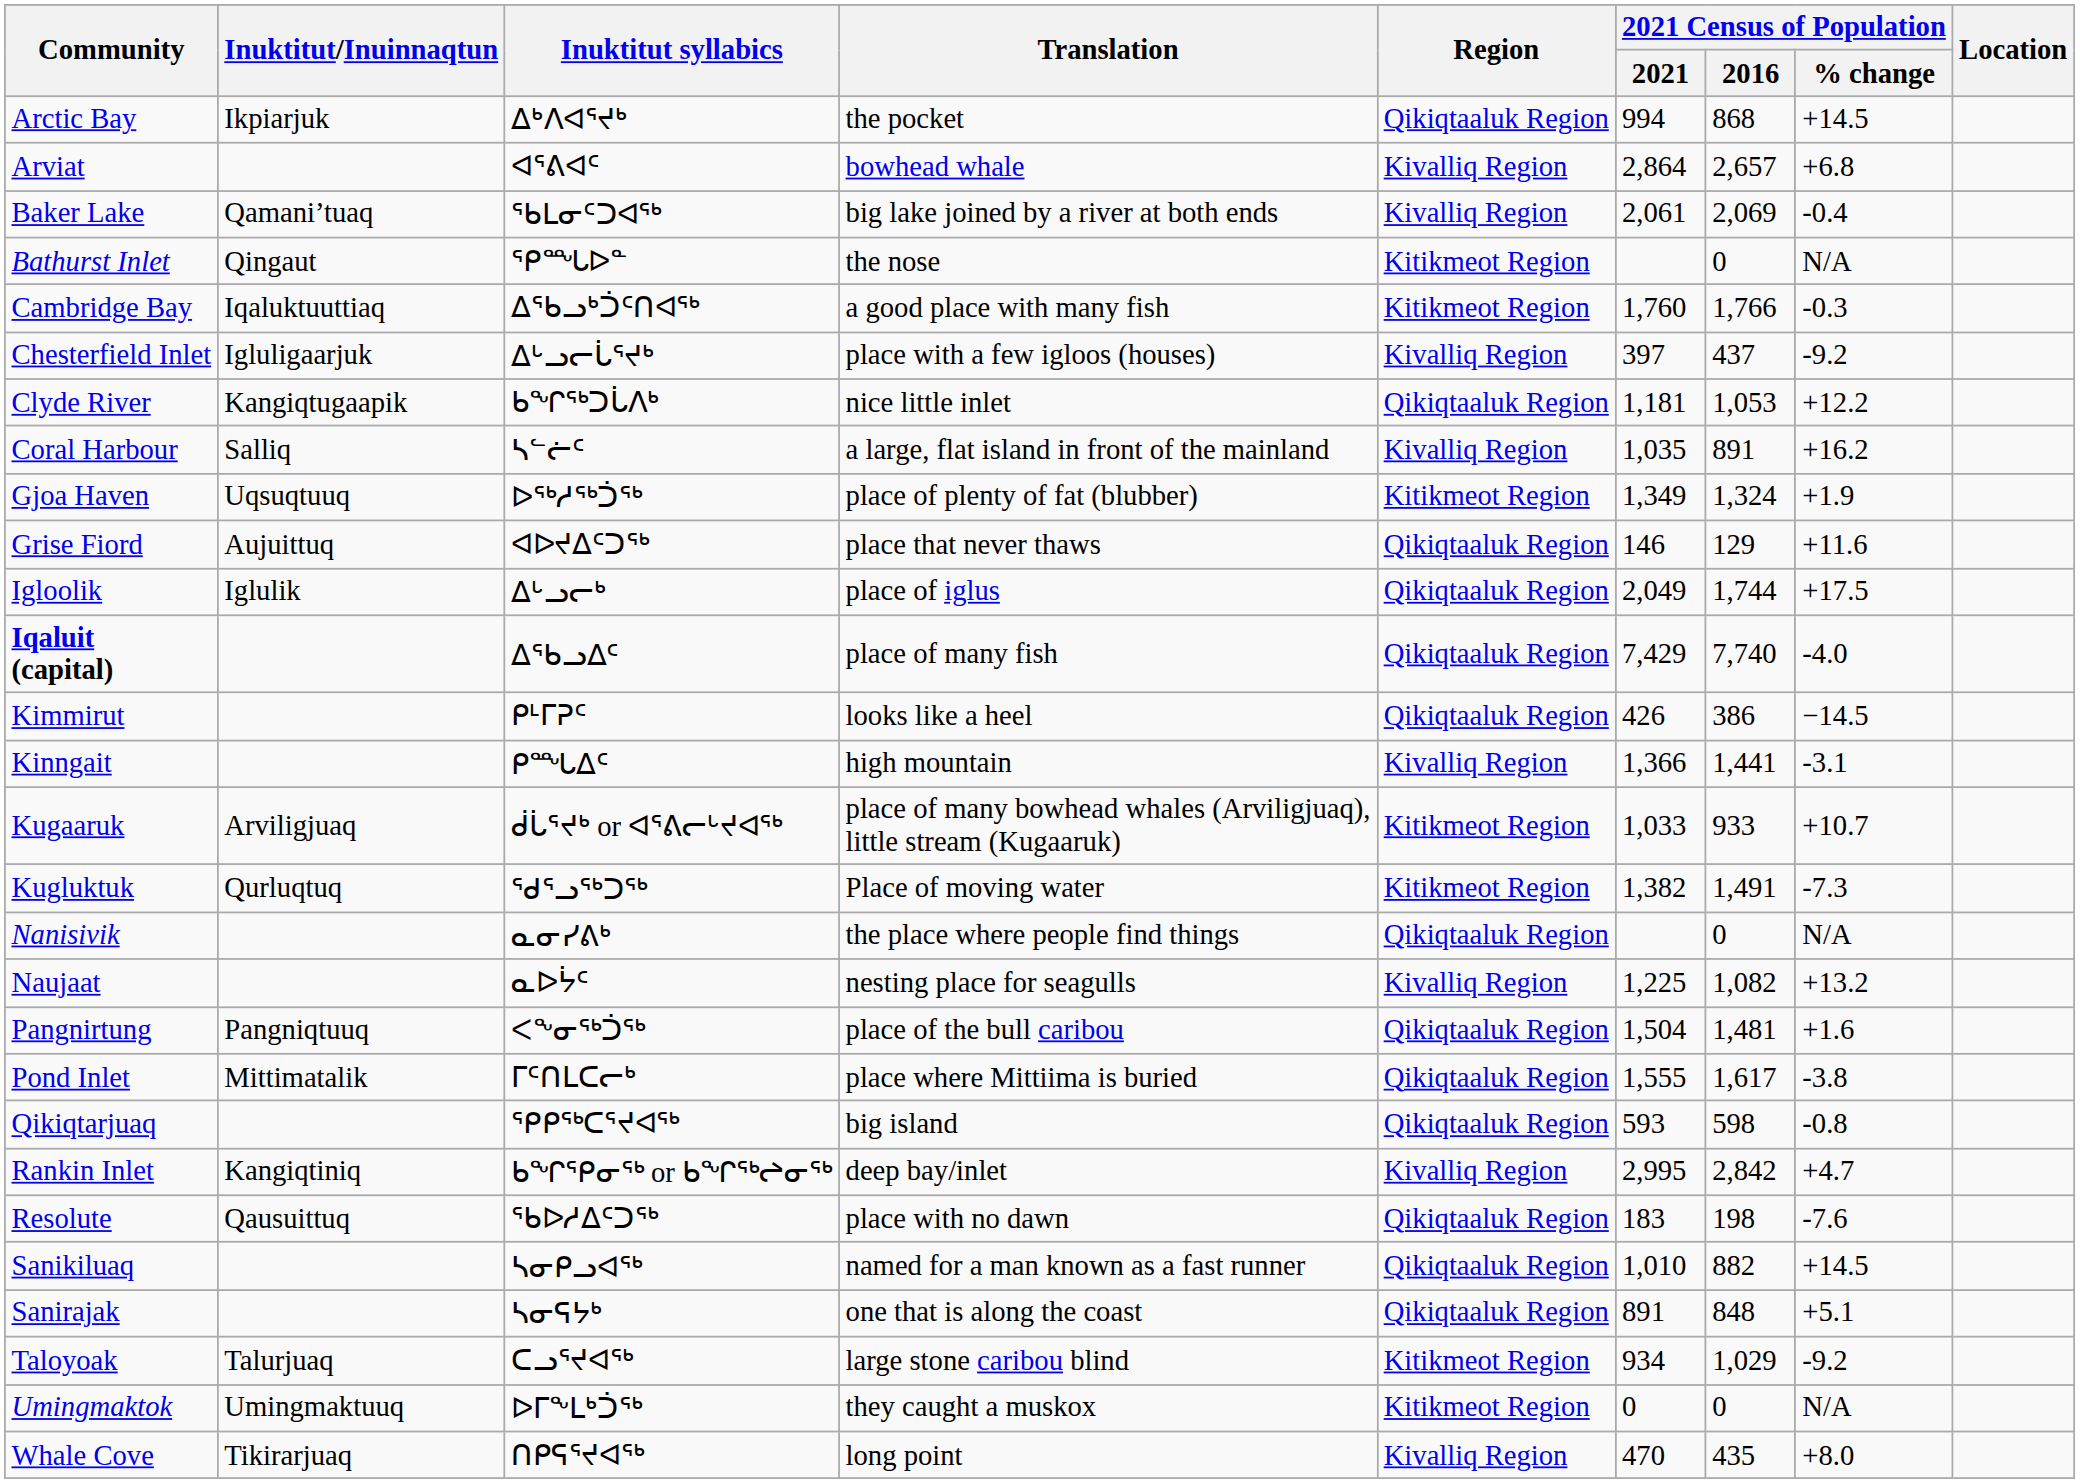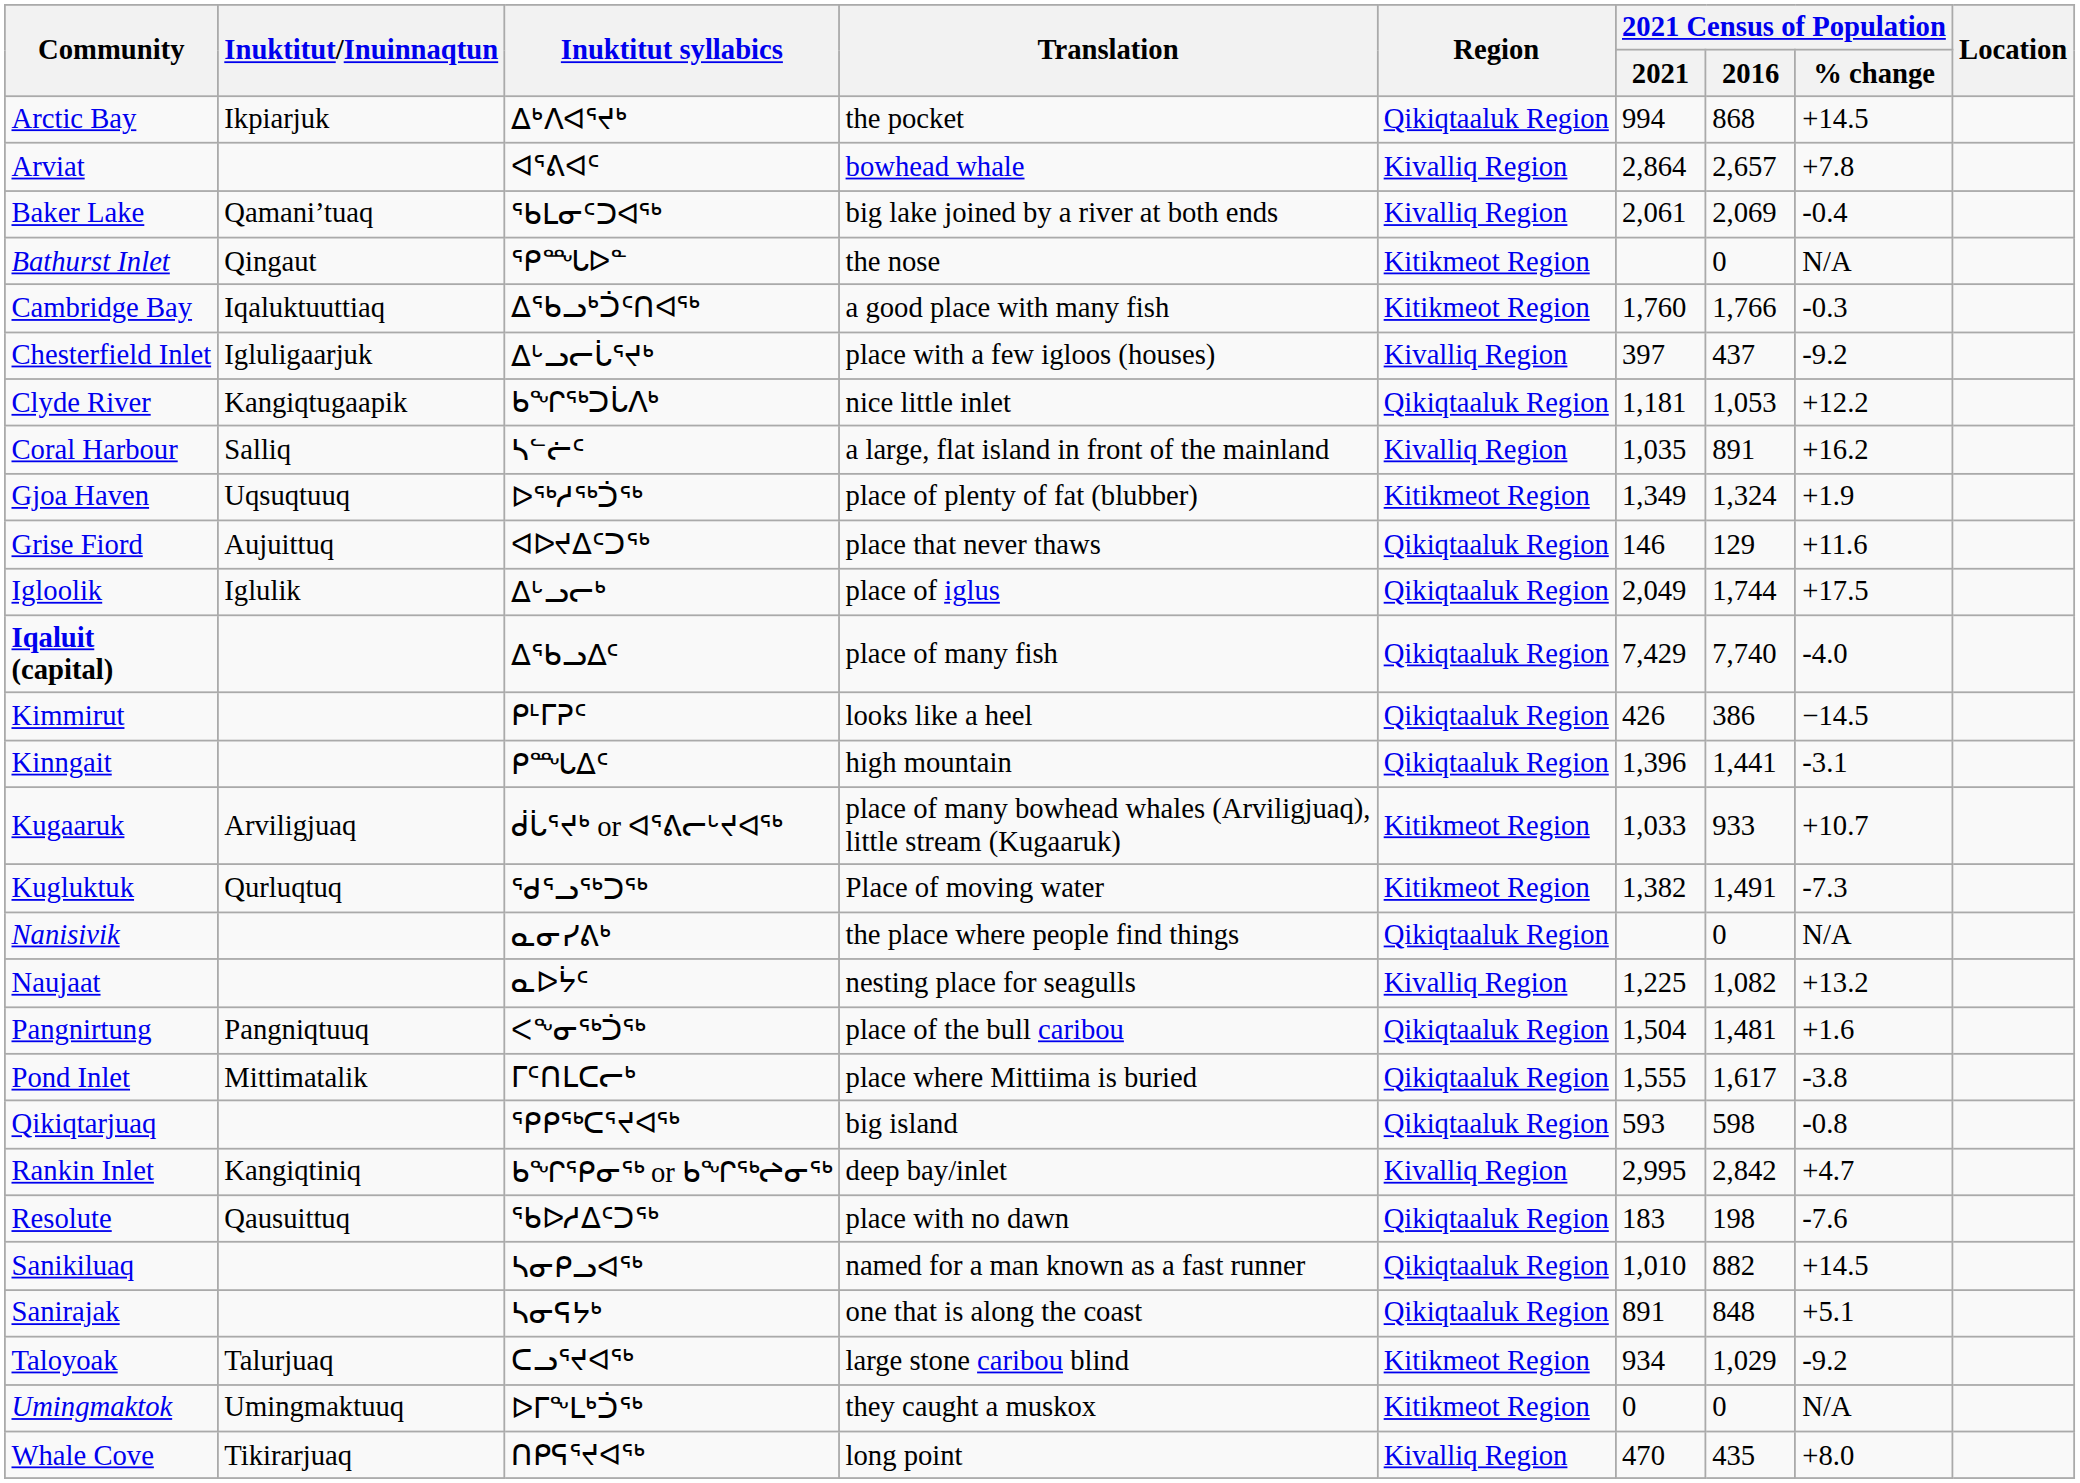 <table class="wikitable sortable">
 <tr>
 <th rowspan="2">Community</th>
 <th rowspan="2"><a href='#'>Inuktitut</a>/<a href='#'>Inuinnaqtun</a></th>
 <th class="unsortable" rowspan="2"><a href='#'>Inuktitut syllabics</a></th>
 <th class="unsortable" rowspan="2">Translation</th>
 <th rowspan="2">Region</th>
 <th class="unsortable" colspan="3"><a href='#'>2021 Census of Population</a></th>
 <th rowspan="2">Location</th>
 </tr>
 <tr>
 <th data-sort-type="number">2021</th>
 <th data-sort-type="number">2016</th>
 <th data-sort-type="number">% change</th>
 </tr>
 <tr>
 <td><a href='#'>Arctic Bay</a></td>
 <td>Ikpiarjuk</td>
 <td>ᐃᒃᐱᐊᕐᔪᒃ</td>
 <td>the pocket</td>
 <td><a href='#'>Qikiqtaaluk Region</a></td>
 <td>994</td>
 <td>868</td>
 <td>+14.5</td>
 <td></td>
 </tr>
 <tr>
 <td><a href='#'>Arviat</a></td>
 <td> </td>
 <td>ᐊᕐᕕᐊᑦ</td>
 <td><a href='#'>bowhead whale</a></td>
 <td><a href='#'>Kivalliq Region</a></td>
 <td>2,864</td>
 <td>2,657</td>
-<td>+6.8</td>
+<td>+7.8</td>
 <td></td>
 </tr>
 <tr>
 <td><a href='#'>Baker Lake</a></td>
 <td>Qamani’tuaq</td>
 <td>ᖃᒪᓂᑦᑐᐊᖅ</td>
 <td>big lake joined by a river at both ends</td>
 <td><a href='#'>Kivalliq Region</a></td>
 <td>2,061</td>
 <td>2,069</td>
 <td>-0.4</td>
 <td></td>
 </tr>
 <tr>
 <td><em><a href='#'>Bathurst Inlet</a></em></td>
 <td>Qingaut</td>
 <td>ᕿᙵᐅᓐ</td>
 <td>the nose</td>
 <td><a href='#'>Kitikmeot Region</a></td>
 <td></td>
 <td>0</td>
 <td>N/A</td>
 <td></td>
 </tr>
 <tr>
 <td><a href='#'>Cambridge Bay</a></td>
 <td>Iqaluktuuttiaq</td>
 <td>ᐃᖃᓗᒃᑑᑦᑎᐊᖅ</td>
 <td>a good place with many fish</td>
 <td><a href='#'>Kitikmeot Region</a></td>
 <td>1,760</td>
 <td>1,766</td>
 <td>-0.3</td>
 <td></td>
 </tr>
 <tr>
 <td><a href='#'>Chesterfield Inlet</a></td>
 <td>Igluligaarjuk</td>
 <td>ᐃᒡᓗᓕᒑᕐᔪᒃ</td>
 <td>place with a few igloos (houses)</td>
 <td><a href='#'>Kivalliq Region</a></td>
 <td>397</td>
 <td>437</td>
 <td>-9.2</td>
 <td></td>
 </tr>
 <tr>
 <td><a href='#'>Clyde River</a></td>
 <td>Kangiqtugaapik</td>
 <td>ᑲᖏᖅᑐᒑᐱᒃ</td>
 <td>nice little inlet</td>
 <td><a href='#'>Qikiqtaaluk Region</a></td>
 <td>1,181</td>
 <td>1,053</td>
 <td>+12.2</td>
 <td></td>
 </tr>
 <tr>
 <td><a href='#'>Coral Harbour</a></td>
 <td>Salliq</td>
 <td>ᓴᓪᓖᑦ</td>
 <td>a large, flat island in front of the mainland</td>
 <td><a href='#'>Kivalliq Region</a></td>
 <td>1,035</td>
 <td>891</td>
 <td>+16.2</td>
 <td></td>
 </tr>
 <tr>
 <td><a href='#'>Gjoa Haven</a></td>
 <td>Uqsuqtuuq</td>
 <td>ᐅᖅᓱᖅᑑᖅ</td>
 <td>place of plenty of fat (blubber)</td>
 <td><a href='#'>Kitikmeot Region</a></td>
 <td>1,349</td>
 <td>1,324</td>
 <td>+1.9</td>
 <td></td>
 </tr>
 <tr>
 <td><a href='#'>Grise Fiord</a></td>
 <td>Aujuittuq</td>
 <td>ᐊᐅᔪᐃᑦᑐᖅ</td>
 <td>place that never thaws</td>
 <td><a href='#'>Qikiqtaaluk Region</a></td>
 <td>146</td>
 <td>129</td>
 <td>+11.6</td>
 <td></td>
 </tr>
 <tr>
 <td><a href='#'>Igloolik</a></td>
 <td>Iglulik</td>
 <td>ᐃᒡᓗᓕᒃ</td>
 <td>place of <a href='#'>iglus</a></td>
 <td><a href='#'>Qikiqtaaluk Region</a></td>
 <td>2,049</td>
 <td>1,744</td>
 <td>+17.5</td>
 <td></td>
 </tr>
 <tr>
 <td><strong><a href='#'>Iqaluit</a><br>(capital)</strong></td>
 <td> </td>
 <td>ᐃᖃᓗᐃᑦ</td>
 <td>place of many fish</td>
 <td><a href='#'>Qikiqtaaluk Region</a></td>
 <td>7,429</td>
 <td>7,740</td>
 <td>-4.0</td>
 <td></td>
 </tr>
 <tr>
 <td><a href='#'>Kimmirut</a></td>
 <td> </td>
 <td>ᑭᒻᒥᕈᑦ</td>
 <td>looks like a heel</td>
 <td><a href='#'>Qikiqtaaluk Region</a></td>
 <td>426</td>
 <td>386</td>
 <td>−14.5</td>
 <td></td>
 </tr>
 <tr>
 <td><a href='#'>Kinngait</a></td>
 <td></td>
 <td>ᑭᙵᐃᑦ</td>
 <td>high mountain</td>
-<td><a href='#'>Kivalliq Region</a></td>
-<td>1,366</td>
+<td><a href='#'>Qikiqtaaluk Region</a></td>
+<td>1,396</td>
 <td>1,441</td>
 <td>-3.1</td>
 <td></td>
 </tr>
 <tr>
 <td><a href='#'>Kugaaruk</a></td>
 <td>Arviligjuaq</td>
 <td>ᑰᒑᕐᔪᒃ or ᐊᕐᕕᓕᒡᔪᐊᖅ</td>
 <td>place of many bowhead whales (Arviligjuaq),<br>little stream (Kugaaruk)</td>
 <td><a href='#'>Kitikmeot Region</a></td>
 <td>1,033</td>
 <td>933</td>
 <td>+10.7</td>
 <td></td>
 </tr>
 <tr>
 <td><a href='#'>Kugluktuk</a></td>
 <td>Qurluqtuq</td>
 <td>ᖁᕐᓗᖅᑐᖅ</td>
 <td>Place of moving water</td>
 <td><a href='#'>Kitikmeot Region</a></td>
 <td>1,382</td>
 <td>1,491</td>
 <td>-7.3</td>
 <td></td>
 </tr>
 <tr>
 <td><em><a href='#'>Nanisivik</a></em></td>
 <td> </td>
 <td>ᓇᓂᓯᕕᒃ</td>
 <td>the place where people find things</td>
 <td><a href='#'>Qikiqtaaluk Region</a></td>
 <td></td>
 <td>0</td>
 <td>N/A</td>
 <td></td>
 </tr>
 <tr>
 <td><a href='#'>Naujaat</a></td>
 <td></td>
 <td>ᓇᐅᔮᑦ</td>
 <td>nesting place for seagulls</td>
 <td><a href='#'>Kivalliq Region</a></td>
 <td>1,225</td>
 <td>1,082</td>
 <td>+13.2</td>
 <td></td>
 </tr>
 <tr>
 <td><a href='#'>Pangnirtung</a></td>
 <td>Pangniqtuuq</td>
 <td>ᐸᖕᓂᖅᑑᖅ</td>
 <td>place of the bull <a href='#'>caribou</a></td>
 <td><a href='#'>Qikiqtaaluk Region</a></td>
 <td>1,504</td>
 <td>1,481</td>
 <td>+1.6</td>
 <td></td>
 </tr>
 <tr>
 <td><a href='#'>Pond Inlet</a></td>
 <td>Mittimatalik</td>
 <td>ᒥᑦᑎᒪᑕᓕᒃ</td>
 <td>place where Mittiima is buried</td>
 <td><a href='#'>Qikiqtaaluk Region</a></td>
 <td>1,555</td>
 <td>1,617</td>
 <td>-3.8</td>
 <td></td>
 </tr>
 <tr>
 <td><a href='#'>Qikiqtarjuaq</a></td>
 <td> </td>
 <td>ᕿᑭᖅᑕᕐᔪᐊᖅ</td>
 <td>big island</td>
 <td><a href='#'>Qikiqtaaluk Region</a></td>
 <td>593</td>
 <td>598</td>
 <td>-0.8</td>
 <td></td>
 </tr>
 <tr>
 <td><a href='#'>Rankin Inlet</a></td>
 <td>Kangiqtiniq</td>
 <td>ᑲᖏᕿᓂᖅ or ᑲᖏᖅᖠᓂᖅ</td>
 <td>deep bay/inlet</td>
 <td><a href='#'>Kivalliq Region</a></td>
 <td>2,995</td>
 <td>2,842</td>
 <td>+4.7</td>
 <td></td>
 </tr>
 <tr>
 <td><a href='#'>Resolute</a></td>
 <td>Qausuittuq</td>
 <td>ᖃᐅᓱᐃᑦᑐᖅ</td>
 <td>place with no dawn</td>
 <td><a href='#'>Qikiqtaaluk Region</a></td>
 <td>183</td>
 <td>198</td>
 <td>-7.6</td>
 <td></td>
 </tr>
 <tr>
 <td><a href='#'>Sanikiluaq</a></td>
 <td> </td>
 <td>ᓴᓂᑭᓗᐊᖅ</td>
 <td>named for a man known as a fast runner</td>
 <td><a href='#'>Qikiqtaaluk Region</a></td>
 <td>1,010</td>
 <td>882</td>
 <td>+14.5</td>
 <td></td>
 </tr>
 <tr>
 <td><a href='#'>Sanirajak</a></td>
 <td></td>
 <td>ᓴᓂᕋᔭᒃ</td>
 <td>one that is along the coast</td>
 <td><a href='#'>Qikiqtaaluk Region</a></td>
 <td>891</td>
 <td>848</td>
 <td>+5.1</td>
 <td></td>
 </tr>
 <tr>
 <td><a href='#'>Taloyoak</a></td>
 <td>Talurjuaq</td>
 <td>ᑕᓗᕐᔪᐊᕐᒃ</td>
 <td>large stone <a href='#'>caribou</a> blind</td>
 <td><a href='#'>Kitikmeot Region</a></td>
 <td>934</td>
 <td>1,029</td>
 <td>-9.2</td>
 <td></td>
 </tr>
 <tr>
 <td><em><a href='#'>Umingmaktok</a></em></td>
 <td>Umingmaktuuq</td>
 <td>ᐅᒥᖕᒪᒃᑑᖅ</td>
 <td>they caught a muskox</td>
 <td><a href='#'>Kitikmeot Region</a></td>
 <td>0</td>
 <td>0</td>
 <td>N/A</td>
 <td></td>
 </tr>
 <tr>
 <td><a href='#'>Whale Cove</a></td>
 <td>Tikirarjuaq</td>
 <td>ᑎᑭᕋᕐᔪᐊᖅ</td>
 <td>long point</td>
 <td><a href='#'>Kivalliq Region</a></td>
 <td>470</td>
 <td>435</td>
 <td>+8.0</td>
 <td></td>
 </tr>
 </table>
